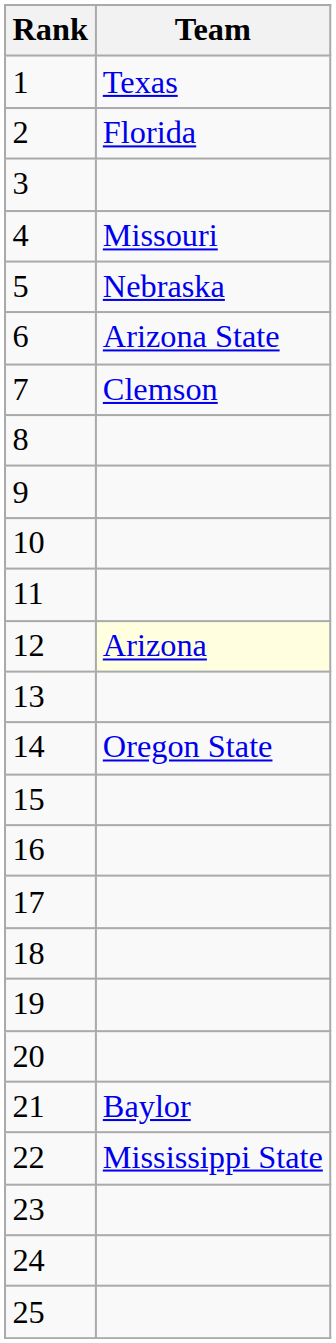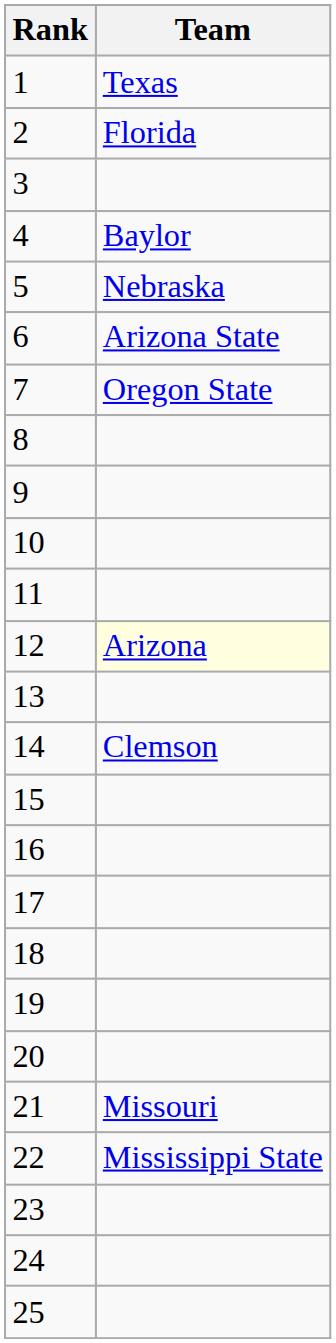 <table class=wikitable>
 <tr>
 <th>Rank</th>
 <th>Team</th>
 </tr>
 <tr>
 <td>1</td>
 <td><a href='#'>Texas</a></td>
 </tr>
 <tr>
 <td>2</td>
 <td><a href='#'>Florida</a></td>
 </tr>
 <tr>
 <td>3</td>
 <td></td>
 </tr>
 <tr>
 <td>4</td>
-<td><a href='#'>Missouri</a></td>
+<td><a href='#'>Baylor</a></td>
 </tr>
 <tr>
 <td>5</td>
 <td><a href='#'>Nebraska</a></td>
 </tr>
 <tr>
 <td>6</td>
 <td><a href='#'>Arizona State</a></td>
 </tr>
 <tr>
 <td>7</td>
-<td><a href='#'>Clemson</a></td>
+<td><a href='#'>Oregon State</a></td>
 </tr>
 <tr>
 <td>8</td>
 <td></td>
 </tr>
 <tr>
 <td>9</td>
 <td></td>
 </tr>
 <tr>
 <td>10</td>
 <td></td>
 </tr>
 <tr>
 <td>11</td>
 <td></td>
 </tr>
 <tr>
 <td>12</td>
 <td style="background: lightyellow;"><a href='#'>Arizona</a></td>
 </tr>
 <tr>
 <td>13</td>
 <td></td>
 </tr>
 <tr>
 <td>14</td>
-<td><a href='#'>Oregon State</a></td>
+<td><a href='#'>Clemson</a></td>
 </tr>
 <tr>
 <td>15</td>
 <td></td>
 </tr>
 <tr>
 <td>16</td>
 <td></td>
 </tr>
 <tr>
 <td>17</td>
 <td></td>
 </tr>
 <tr>
 <td>18</td>
 <td></td>
 </tr>
 <tr>
 <td>19</td>
 <td></td>
 </tr>
 <tr>
 <td>20</td>
 <td></td>
 </tr>
 <tr>
 <td>21</td>
-<td><a href='#'>Baylor</a></td>
+<td><a href='#'>Missouri</a></td>
 </tr>
 <tr>
 <td>22</td>
 <td><a href='#'>Mississippi State</a></td>
 </tr>
 <tr>
 <td>23</td>
 <td></td>
 </tr>
 <tr>
 <td>24</td>
 <td></td>
 </tr>
 <tr>
 <td>25</td>
 <td></td>
 </tr>
 </table>
